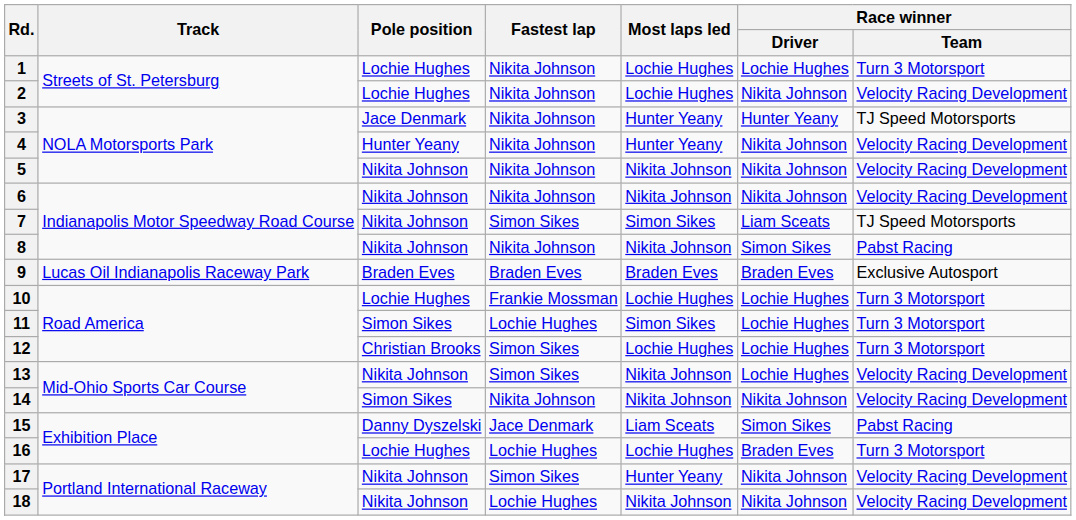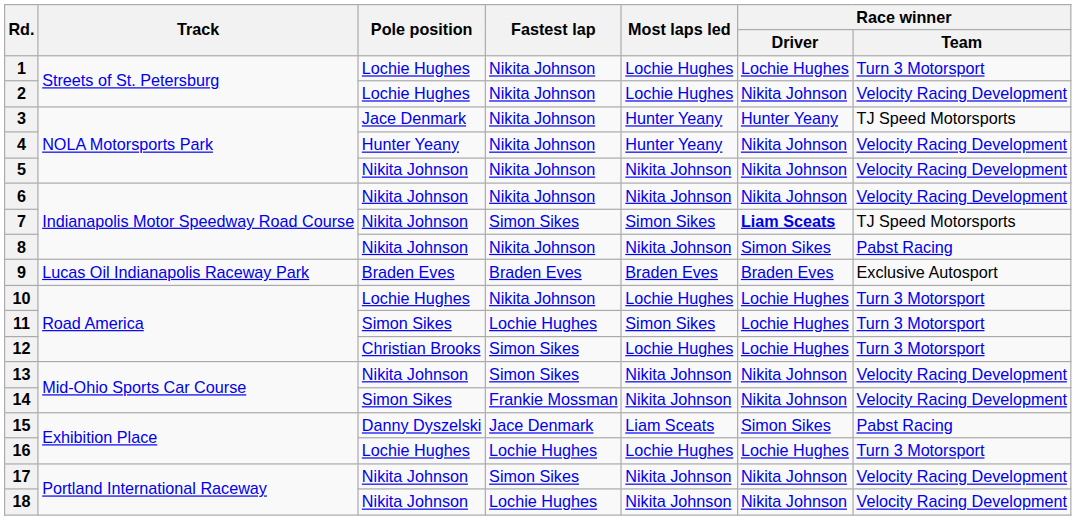 <table class="wikitable" style="font-size: 85%">
 <tr>
 <th rowspan="2">Rd.</th>
 <th rowspan="2">Track</th>
 <th rowspan="2">Pole position</th>
 <th rowspan="2">Fastest lap</th>
 <th rowspan="2">Most laps led</th>
 <th colspan="2">Race winner</th>
 </tr>
 <tr>
 <th>Driver</th>
 <th>Team</th>
 </tr>
 <tr>
 <th>1</th>
 <td rowspan="2"> <a href='#'>Streets of St. Petersburg</a></td>
 <td> <a href='#'>Lochie Hughes</a></td>
 <td> <a href='#'>Nikita Johnson</a></td>
 <td> <a href='#'>Lochie Hughes</a></td>
 <td> <a href='#'>Lochie Hughes</a></td>
 <td><a href='#'>Turn 3 Motorsport</a></td>
 </tr>
 <tr>
 <th>2</th>
 <td> <a href='#'>Lochie Hughes</a></td>
 <td> <a href='#'>Nikita Johnson</a></td>
 <td> <a href='#'>Lochie Hughes</a></td>
 <td> <a href='#'>Nikita Johnson</a></td>
 <td><a href='#'>Velocity Racing Development</a></td>
 </tr>
 <tr>
 <th>3</th>
 <td rowspan="3"> <a href='#'>NOLA Motorsports Park</a></td>
 <td> <a href='#'>Jace Denmark</a></td>
 <td> <a href='#'>Nikita Johnson</a></td>
 <td> <a href='#'>Hunter Yeany</a></td>
 <td> <a href='#'>Hunter Yeany</a></td>
 <td>TJ Speed Motorsports</td>
 </tr>
 <tr>
 <th>4</th>
 <td> <a href='#'>Hunter Yeany</a></td>
 <td> <a href='#'>Nikita Johnson</a></td>
 <td> <a href='#'>Hunter Yeany</a></td>
 <td> <a href='#'>Nikita Johnson</a></td>
 <td><a href='#'>Velocity Racing Development</a></td>
 </tr>
 <tr>
 <th>5</th>
 <td> <a href='#'>Nikita Johnson</a></td>
 <td> <a href='#'>Nikita Johnson</a></td>
 <td> <a href='#'>Nikita Johnson</a></td>
 <td> <a href='#'>Nikita Johnson</a></td>
 <td><a href='#'>Velocity Racing Development</a></td>
 </tr>
 <tr>
 <th>6</th>
 <td rowspan="3" nowrap> <a href='#'>Indianapolis Motor Speedway Road Course</a></td>
 <td> <a href='#'>Nikita Johnson</a></td>
 <td> <a href='#'>Nikita Johnson</a></td>
 <td> <a href='#'>Nikita Johnson</a></td>
 <td> <a href='#'>Nikita Johnson</a></td>
 <td><a href='#'>Velocity Racing Development</a></td>
 </tr>
 <tr>
 <th>7</th>
 <td> <a href='#'>Nikita Johnson</a></td>
 <td> <a href='#'>Simon Sikes</a></td>
 <td> <a href='#'>Simon Sikes</a></td>
-<td> <a href='#'>Liam Sceats</a></td>
+<td><strong> <a href='#'>Liam Sceats</a></strong></td>
 <td>TJ Speed Motorsports</td>
 </tr>
 <tr>
 <th>8</th>
 <td> <a href='#'>Nikita Johnson</a></td>
 <td> <a href='#'>Nikita Johnson</a></td>
 <td nowrap> <a href='#'>Nikita Johnson</a></td>
 <td> <a href='#'>Simon Sikes</a></td>
 <td><a href='#'>Pabst Racing</a></td>
 </tr>
 <tr>
 <th>9</th>
 <td> <a href='#'>Lucas Oil Indianapolis Raceway Park</a></td>
 <td> <a href='#'>Braden Eves</a></td>
 <td> <a href='#'>Braden Eves</a></td>
 <td> <a href='#'>Braden Eves</a></td>
 <td> <a href='#'>Braden Eves</a></td>
 <td>Exclusive Autosport</td>
 </tr>
 <tr>
 <th>10</th>
 <td rowspan="3"> <a href='#'>Road America</a></td>
 <td> <a href='#'>Lochie Hughes</a></td>
-<td nowrap> <a href='#'>Frankie Mossman</a></td>
+<td> <a href='#'>Nikita Johnson</a></td>
 <td nowrap> <a href='#'>Lochie Hughes</a></td>
 <td nowrap> <a href='#'>Lochie Hughes</a></td>
 <td><a href='#'>Turn 3 Motorsport</a></td>
 </tr>
 <tr>
 <th>11</th>
 <td> <a href='#'>Simon Sikes</a></td>
 <td> <a href='#'>Lochie Hughes</a></td>
 <td> <a href='#'>Simon Sikes</a></td>
 <td> <a href='#'>Lochie Hughes</a></td>
 <td><a href='#'>Turn 3 Motorsport</a></td>
 </tr>
 <tr>
 <th>12</th>
 <td> <a href='#'>Christian Brooks</a></td>
 <td> <a href='#'>Simon Sikes</a></td>
 <td> <a href='#'>Lochie Hughes</a></td>
 <td> <a href='#'>Lochie Hughes</a></td>
 <td><a href='#'>Turn 3 Motorsport</a></td>
 </tr>
 <tr>
 <th>13</th>
 <td rowspan="2"> <a href='#'>Mid-Ohio Sports Car Course</a></td>
 <td> <a href='#'>Nikita Johnson</a></td>
 <td> <a href='#'>Simon Sikes</a></td>
 <td> <a href='#'>Nikita Johnson</a></td>
-<td nowrap> <a href='#'>Lochie Hughes</a></td>
+<td> <a href='#'>Nikita Johnson</a></td>
 <td><a href='#'>Velocity Racing Development</a></td>
 </tr>
 <tr>
 <th>14</th>
 <td> <a href='#'>Simon Sikes</a></td>
-<td> <a href='#'>Nikita Johnson</a></td>
+<td nowrap> <a href='#'>Frankie Mossman</a></td>
 <td> <a href='#'>Nikita Johnson</a></td>
 <td> <a href='#'>Nikita Johnson</a></td>
 <td nowrap><a href='#'>Velocity Racing Development</a></td>
 </tr>
 <tr>
 <th>15</th>
 <td rowspan="2"> <a href='#'>Exhibition Place</a></td>
 <td nowrap> <a href='#'>Danny Dyszelski</a></td>
 <td> <a href='#'>Jace Denmark</a></td>
 <td> <a href='#'>Liam Sceats</a></td>
 <td> <a href='#'>Simon Sikes</a></td>
 <td><a href='#'>Pabst Racing</a></td>
 </tr>
 <tr>
 <th>16</th>
 <td> <a href='#'>Lochie Hughes</a></td>
 <td> <a href='#'>Lochie Hughes</a></td>
 <td> <a href='#'>Lochie Hughes</a></td>
-<td> <a href='#'>Braden Eves</a></td>
+<td> <a href='#'>Lochie Hughes</a></td>
 <td><a href='#'>Turn 3 Motorsport</a></td>
 </tr>
 <tr>
 <th>17</th>
 <td rowspan="2"> <a href='#'>Portland International Raceway</a></td>
 <td> <a href='#'>Nikita Johnson</a></td>
 <td> <a href='#'>Simon Sikes</a></td>
-<td> <a href='#'>Hunter Yeany</a></td>
+<td> <a href='#'>Nikita Johnson</a></td>
 <td> <a href='#'>Nikita Johnson</a></td>
 <td><a href='#'>Velocity Racing Development</a></td>
 </tr>
 <tr>
 <th>18</th>
 <td> <a href='#'>Nikita Johnson</a></td>
 <td> <a href='#'>Lochie Hughes</a></td>
 <td> <a href='#'>Nikita Johnson</a></td>
 <td> <a href='#'>Nikita Johnson</a></td>
 <td><a href='#'>Velocity Racing Development</a></td>
 </tr>
 </table>
